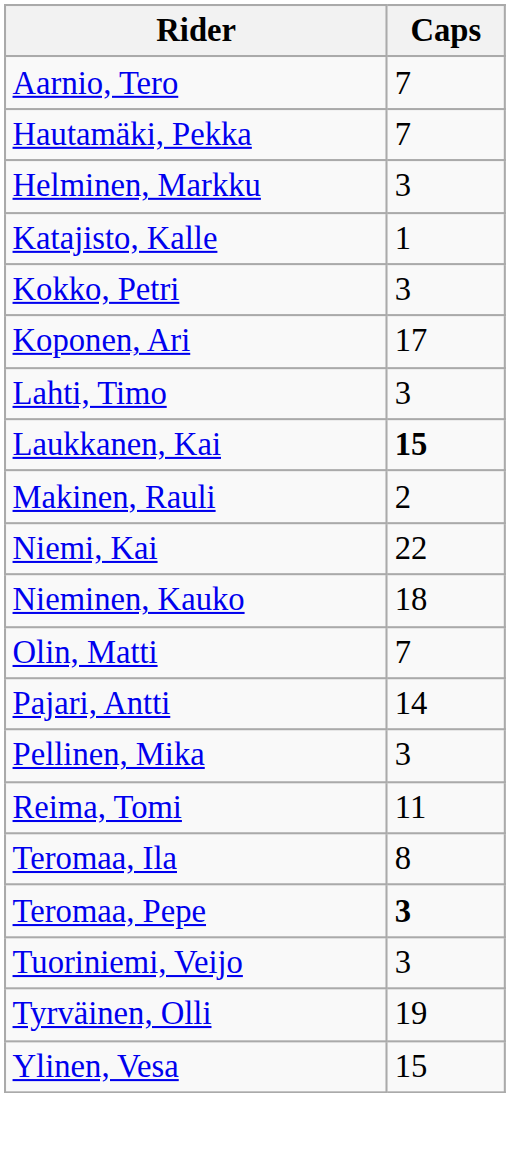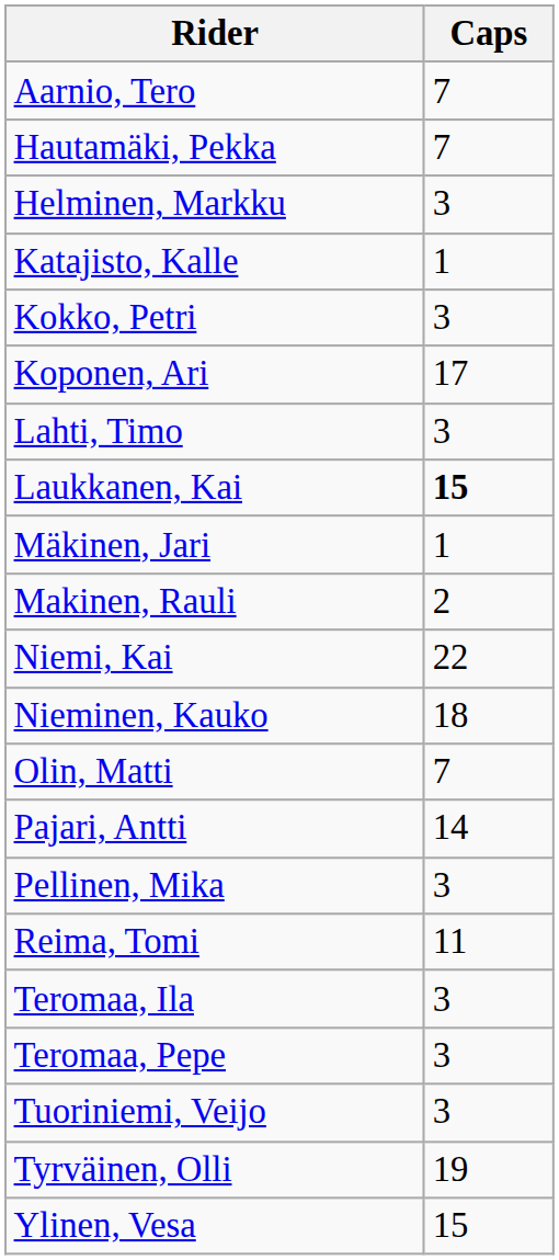 <table class="sortable wikitable">
 <tr>
 <th width="180">Rider</th>
 <th width="50">Caps</th>
 </tr>
 <tr>
 <td><a href='#'>Aarnio, Tero</a></td>
 <td>7</td>
 </tr>
 <tr>
 <td><a href='#'>Hautamäki, Pekka</a></td>
 <td>7</td>
 </tr>
 <tr>
 <td><a href='#'>Helminen, Markku</a></td>
 <td>3</td>
 </tr>
 <tr>
 <td><a href='#'>Katajisto, Kalle</a></td>
 <td>1</td>
 </tr>
 <tr>
 <td><a href='#'>Kokko, Petri</a></td>
 <td>3</td>
 </tr>
 <tr>
 <td><a href='#'>Koponen, Ari</a></td>
 <td>17</td>
 </tr>
 <tr>
 <td><a href='#'>Lahti, Timo</a></td>
 <td>3</td>
 </tr>
 <tr>
 <td><a href='#'>Laukkanen, Kai</a></td>
 <td><strong>15</strong></td>
 </tr>
 <tr>
+<td><a href='#'>Mäkinen, Jari</a></td>
+<td>1</td>
+</tr>
+<tr>
 <td><a href='#'>Makinen, Rauli</a></td>
 <td>2</td>
 </tr>
 <tr>
 <td><a href='#'>Niemi, Kai</a></td>
 <td>22</td>
 </tr>
 <tr>
 <td><a href='#'>Nieminen, Kauko</a></td>
 <td>18</td>
 </tr>
 <tr>
 <td><a href='#'>Olin, Matti</a></td>
 <td>7</td>
 </tr>
 <tr>
 <td><a href='#'>Pajari, Antti</a></td>
 <td>14</td>
 </tr>
 <tr>
 <td><a href='#'>Pellinen, Mika</a></td>
 <td>3</td>
 </tr>
 <tr>
 <td><a href='#'>Reima, Tomi</a></td>
 <td>11</td>
 </tr>
 <tr>
 <td><a href='#'>Teromaa, Ila</a></td>
-<td>8</td>
+<td>3</td>
 </tr>
 <tr>
 <td><a href='#'>Teromaa, Pepe</a></td>
-<td><strong>3</strong></td>
+<td>3</td>
 </tr>
 <tr>
 <td><a href='#'>Tuoriniemi, Veijo</a></td>
 <td>3</td>
 </tr>
 <tr>
 <td><a href='#'>Tyrväinen, Olli</a></td>
 <td>19</td>
 </tr>
 <tr>
 <td><a href='#'>Ylinen, Vesa</a></td>
 <td>15</td>
 </tr>
 </table>
